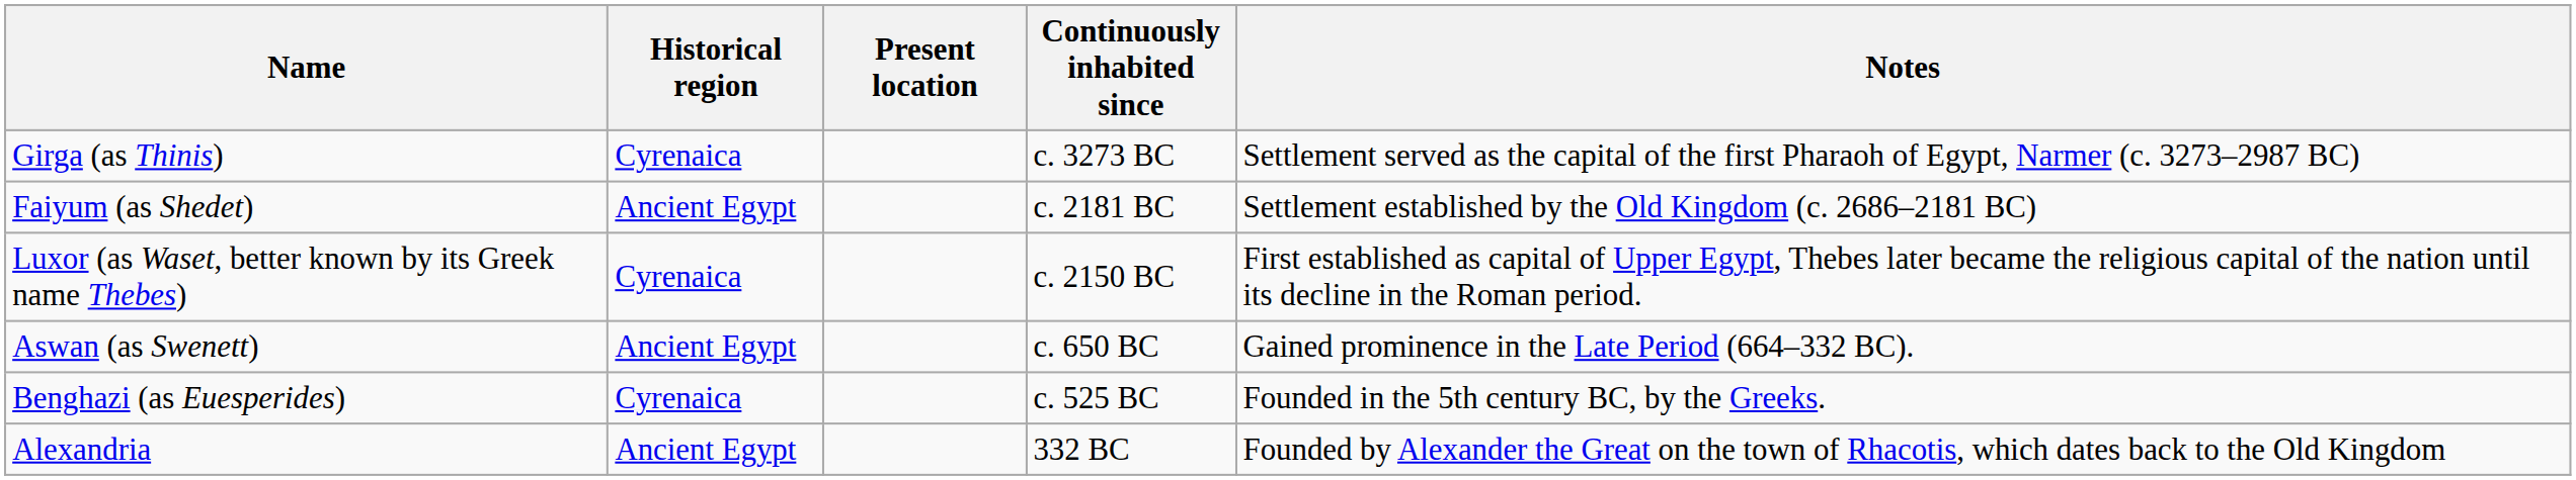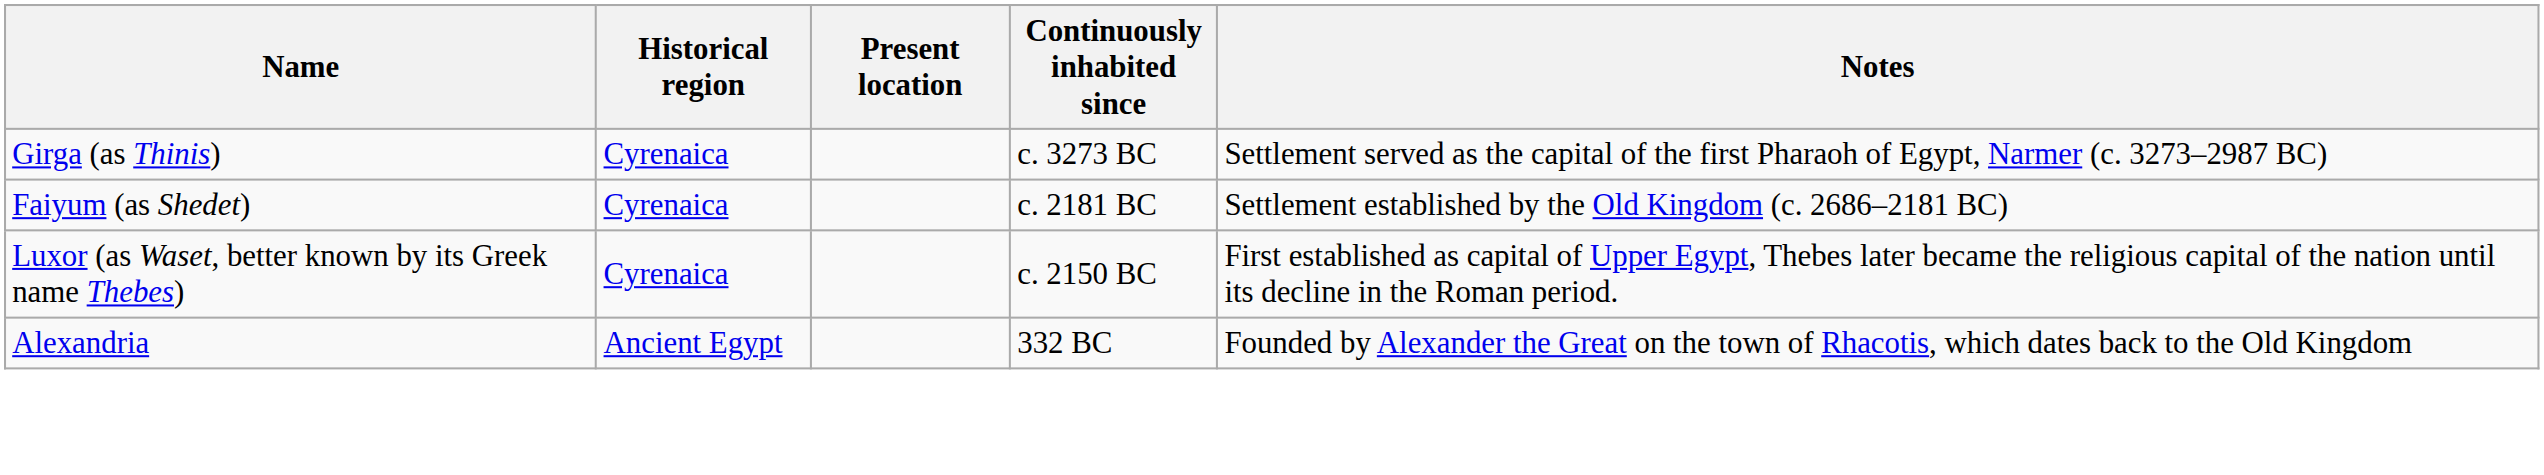 <table class="wikitable sortable" style="font-size:95%">
 <tr>
 <th>Name</th>
 <th>Historical region</th>
 <th>Present location</th>
 <th data-sort-type="number">Continuously<br>inhabited since</th>
 <th class="unsortable">Notes</th>
 </tr>
 <tr>
 <td><a href='#'>Girga</a> (as <em><a href='#'>Thinis</a></em>)</td>
 <td><a href='#'>Cyrenaica</a></td>
 <td></td>
 <td data-sort-value="-3272">c. 3273 BC</td>
 <td>Settlement served as the capital of the first Pharaoh of Egypt, <a href='#'>Narmer</a> (c. 3273–2987 BC)</td>
 </tr>
 <tr>
 <td><a href='#'>Faiyum</a> (as <em>Shedet</em>)</td>
-<td><a href='#'>Ancient Egypt</a></td>
+<td><a href='#'>Cyrenaica</a></td>
 <td></td>
 <td data-sort-value="-2181">c. 2181 BC</td>
 <td>Settlement established by the <a href='#'>Old Kingdom</a> (c. 2686–2181 BC)</td>
 </tr>
 <tr>
 <td><a href='#'>Luxor</a> (as <em>Waset</em>, better known by its Greek name <em><a href='#'>Thebes</a></em>)</td>
 <td><a href='#'>Cyrenaica</a></td>
 <td></td>
 <td data-sort-value="-2150">c. 2150 BC</td>
 <td>First established as capital of <a href='#'>Upper Egypt</a>, Thebes later became the religious capital of the nation until its decline in the Roman period.</td>
 </tr>
 <tr>
-<td><a href='#'>Aswan</a> (as <em>Swenett</em>)</td>
-<td><a href='#'>Ancient Egypt</a></td>
-<td></td>
-<td data-sort-value="-650">c. 650 BC</td>
-<td>Gained prominence in the <a href='#'>Late Period</a> (664–332 BC).</td>
-</tr>
-<tr>
-<td><a href='#'>Benghazi</a> (as <em>Euesperides</em>)</td>
-<td><a href='#'>Cyrenaica</a></td>
-<td></td>
-<td data-sort-value="-525">c. 525 BC</td>
-<td>Founded in the 5th century BC, by the <a href='#'>Greeks</a>.</td>
-</tr>
-<tr>
 <td><a href='#'>Alexandria</a></td>
 <td><a href='#'>Ancient Egypt</a></td>
 <td></td>
 <td data-sort-value="-332">332 BC</td>
 <td>Founded by <a href='#'>Alexander the Great</a> on the town of <a href='#'>Rhacotis</a>, which dates back to the Old Kingdom</td>
 </tr>
 </table>
